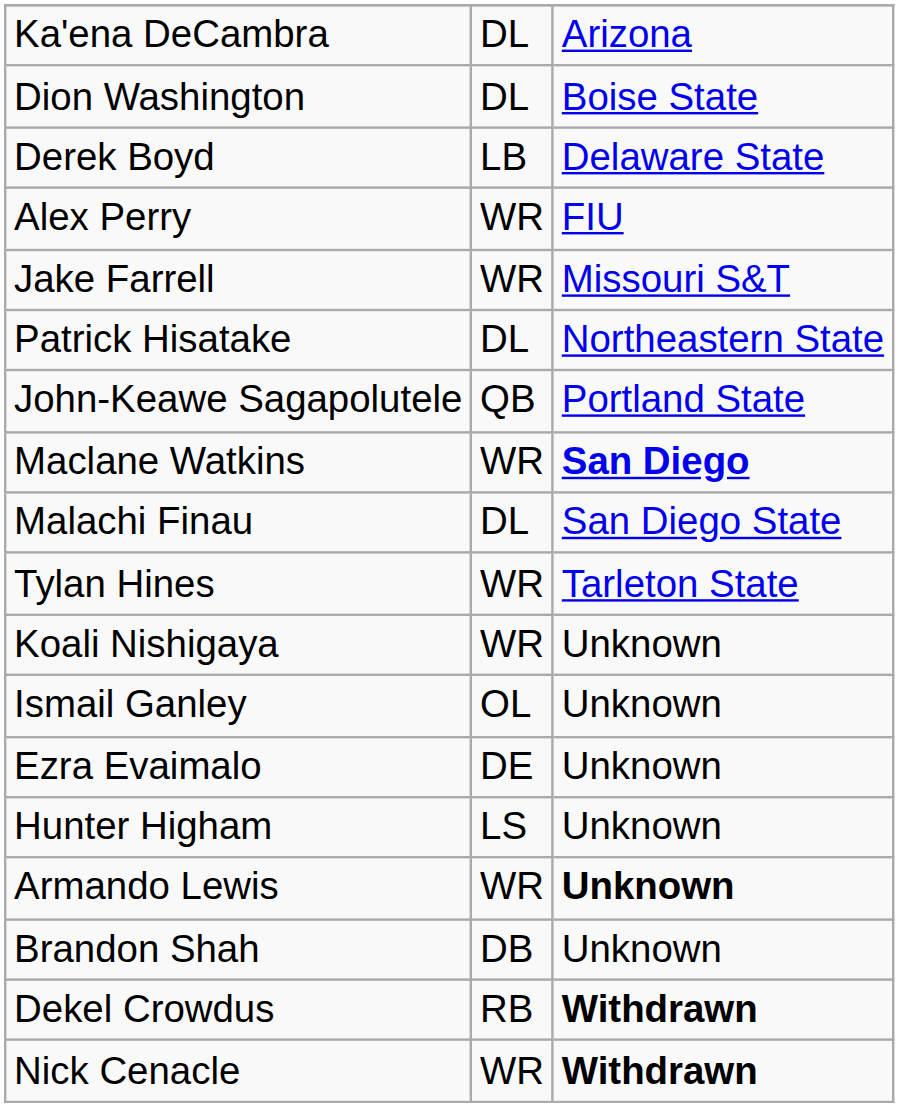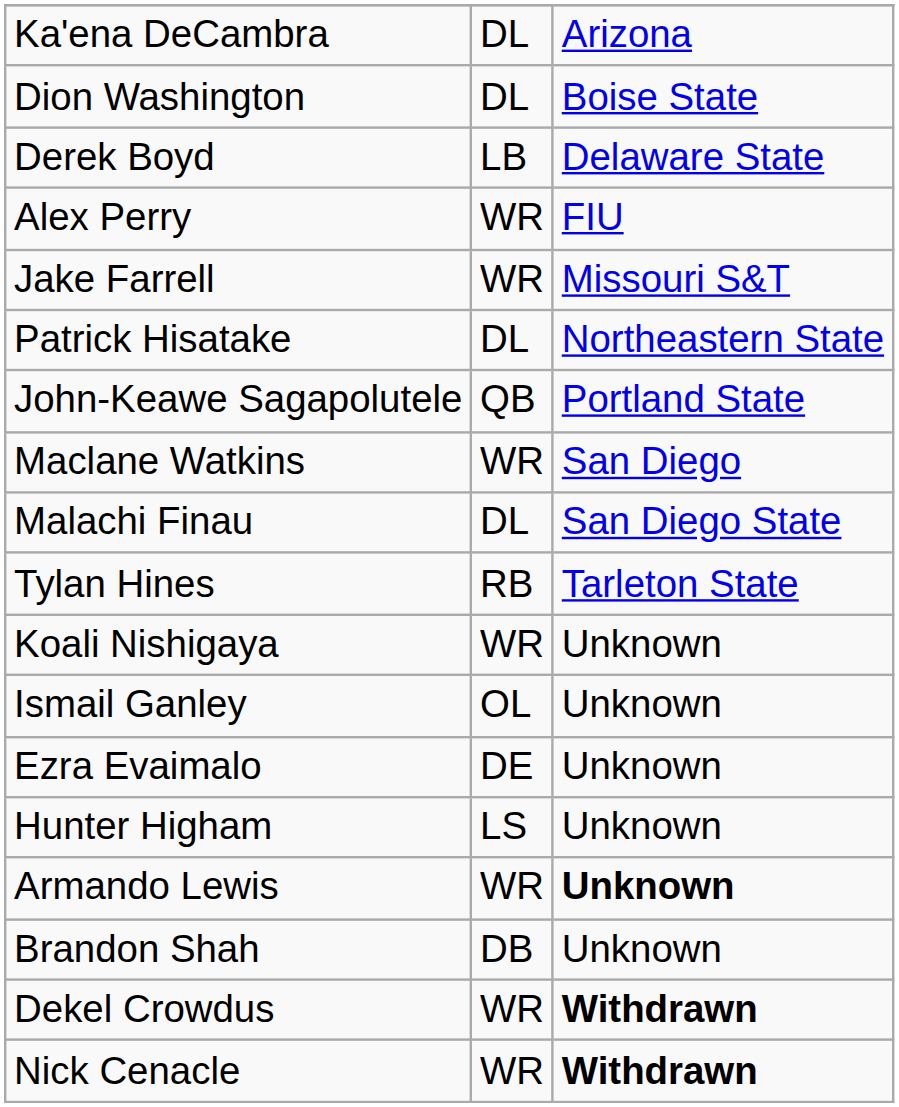 <table class="wikitable sortable">
 <tr>
 </tr>
 <tr>
 <td>Ka'ena DeCambra</td>
 <td>DL</td>
 <td><a href='#'>Arizona</a></td>
 </tr>
 <tr>
 <td>Dion Washington</td>
 <td>DL</td>
 <td><a href='#'>Boise State</a></td>
 </tr>
 <tr>
 <td>Derek Boyd</td>
 <td>LB</td>
 <td><a href='#'>Delaware State</a></td>
 </tr>
 <tr>
 <td>Alex Perry</td>
 <td>WR</td>
 <td><a href='#'>FIU</a></td>
 </tr>
 <tr>
 <td>Jake Farrell</td>
 <td>WR</td>
 <td><a href='#'>Missouri S&T</a></td>
 </tr>
 <tr>
 <td>Patrick Hisatake</td>
 <td>DL</td>
 <td><a href='#'>Northeastern State</a></td>
 </tr>
 <tr>
 <td>John-Keawe Sagapolutele</td>
 <td>QB</td>
 <td><a href='#'>Portland State</a></td>
 </tr>
 <tr>
 <td>Maclane Watkins</td>
 <td>WR</td>
-<td><strong><a href='#'>San Diego</a></strong></td>
+<td><a href='#'>San Diego</a></td>
 </tr>
 <tr>
 <td>Malachi Finau</td>
 <td>DL</td>
 <td><a href='#'>San Diego State</a></td>
 </tr>
 <tr>
 <td>Tylan Hines</td>
-<td>WR</td>
+<td>RB</td>
 <td><a href='#'>Tarleton State</a></td>
 </tr>
 <tr>
 <td>Koali Nishigaya</td>
 <td>WR</td>
 <td>Unknown</td>
 </tr>
 <tr>
 <td>Ismail Ganley</td>
 <td>OL</td>
 <td>Unknown</td>
 </tr>
 <tr>
 <td>Ezra Evaimalo</td>
 <td>DE</td>
 <td>Unknown</td>
 </tr>
 <tr>
 <td>Hunter Higham</td>
 <td>LS</td>
 <td>Unknown</td>
 </tr>
 <tr>
 <td>Armando Lewis</td>
 <td>WR</td>
 <td><strong>Unknown</strong></td>
 </tr>
 <tr>
 <td>Brandon Shah</td>
 <td>DB</td>
 <td>Unknown</td>
 </tr>
 <tr>
 <td>Dekel Crowdus</td>
-<td>RB</td>
+<td>WR</td>
 <td><strong>Withdrawn</strong></td>
 </tr>
 <tr>
 <td>Nick Cenacle</td>
 <td>WR</td>
 <td><strong>Withdrawn</strong></td>
 </tr>
 </table>
